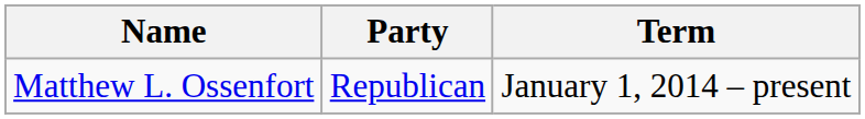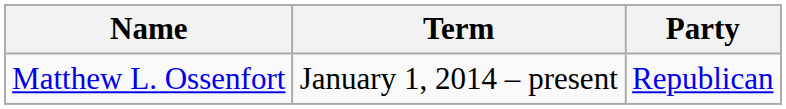 <table class="wikitable">
 <tr>
 <th>Name</th>
+<th>Term</th>
 <th>Party</th>
-<th>Term</th>
 </tr>
 <tr>
 <td><a href='#'>Matthew L. Ossenfort</a></td>
+<td>January 1, 2014 – present</td>
 <td><a href='#'>Republican</a></td>
-<td>January 1, 2014 – present</td>
 </tr>
 </table>
